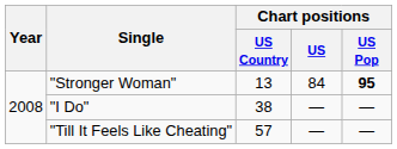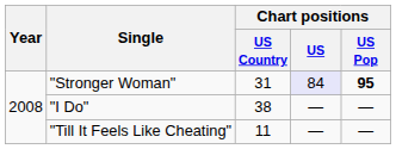 <table class="wikitable">
 <tr>
 <th rowspan="2">Year</th>
 <th rowspan="2">Single</th>
 <th colspan="3">Chart positions</th>
 </tr>
 <tr>
 <th width="45"><small><a href='#'>US Country</a></small></th>
 <th width="45"><small><a href='#'>US</a></small></th>
 <th width="45"><small><a href='#'>US Pop</a></small></th>
 </tr>
 <tr>
 <td rowspan="3">2008</td>
 <td>"Stronger Woman"</td>
-<td style="text-align:center;">13</td>
-<td style="text-align:center;">84</td>
+<td style="text-align:center;">31</td>
+<td style="background: lavender; text-align:center;">84</td>
 <td style="text-align:center;"><strong>95</strong></td>
 </tr>
 <tr>
 <td>"I Do"</td>
 <td style="text-align:center;">38</td>
 <td style="text-align:center;">—</td>
 <td style="text-align:center;">—</td>
 </tr>
 <tr>
 <td>"Till It Feels Like Cheating"</td>
-<td style="text-align:center;">57</td>
+<td style="text-align:center;">11</td>
 <td style="text-align:center;">—</td>
 <td style="text-align:center;">—</td>
 </tr>
 </table>
